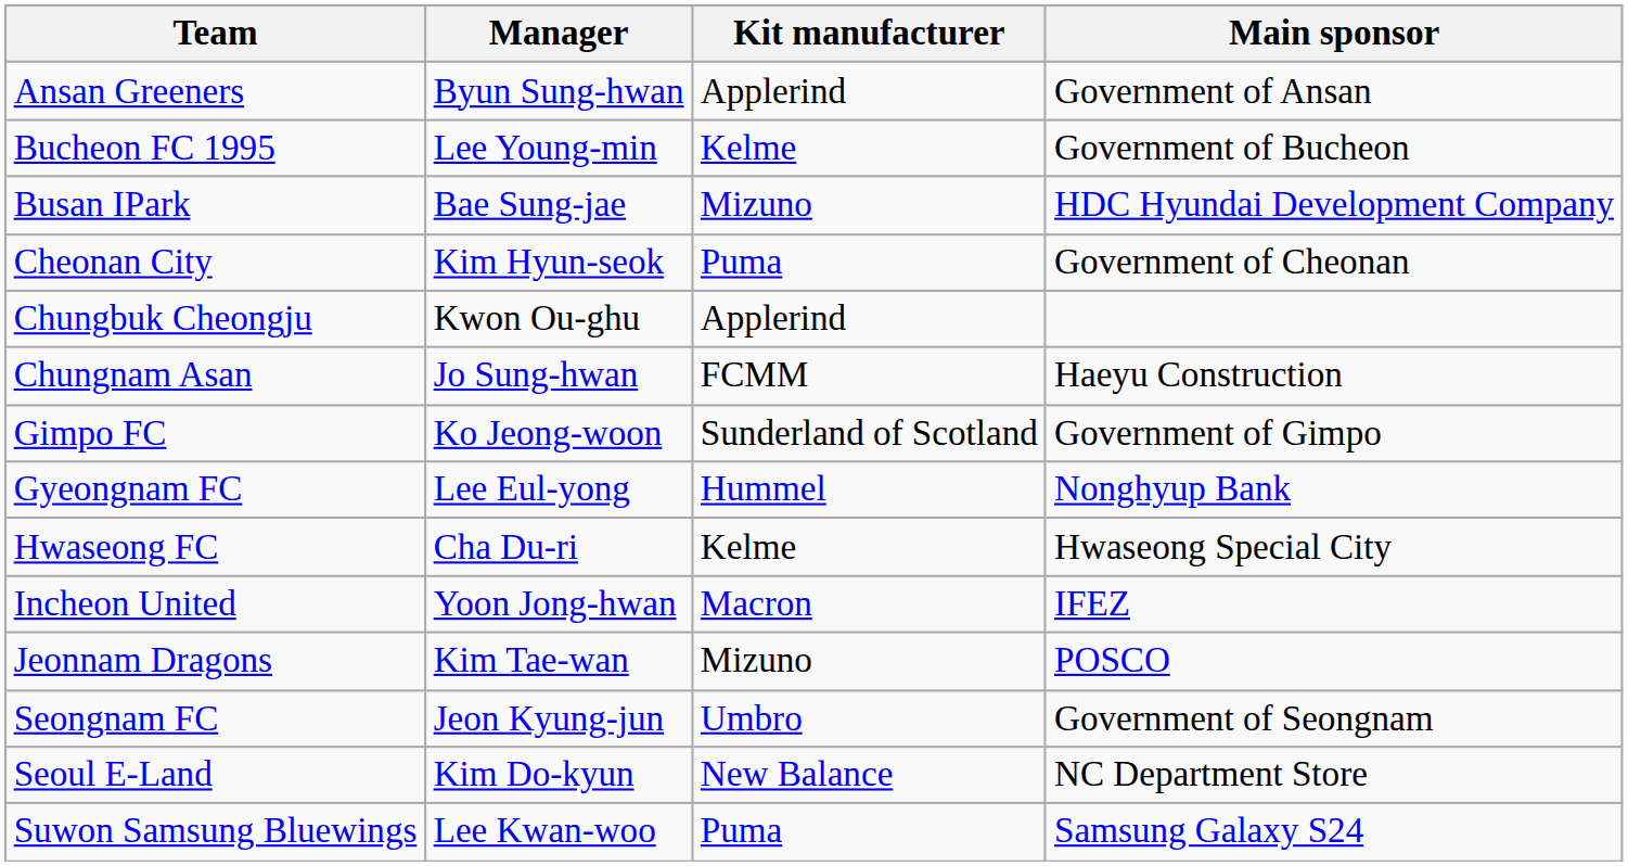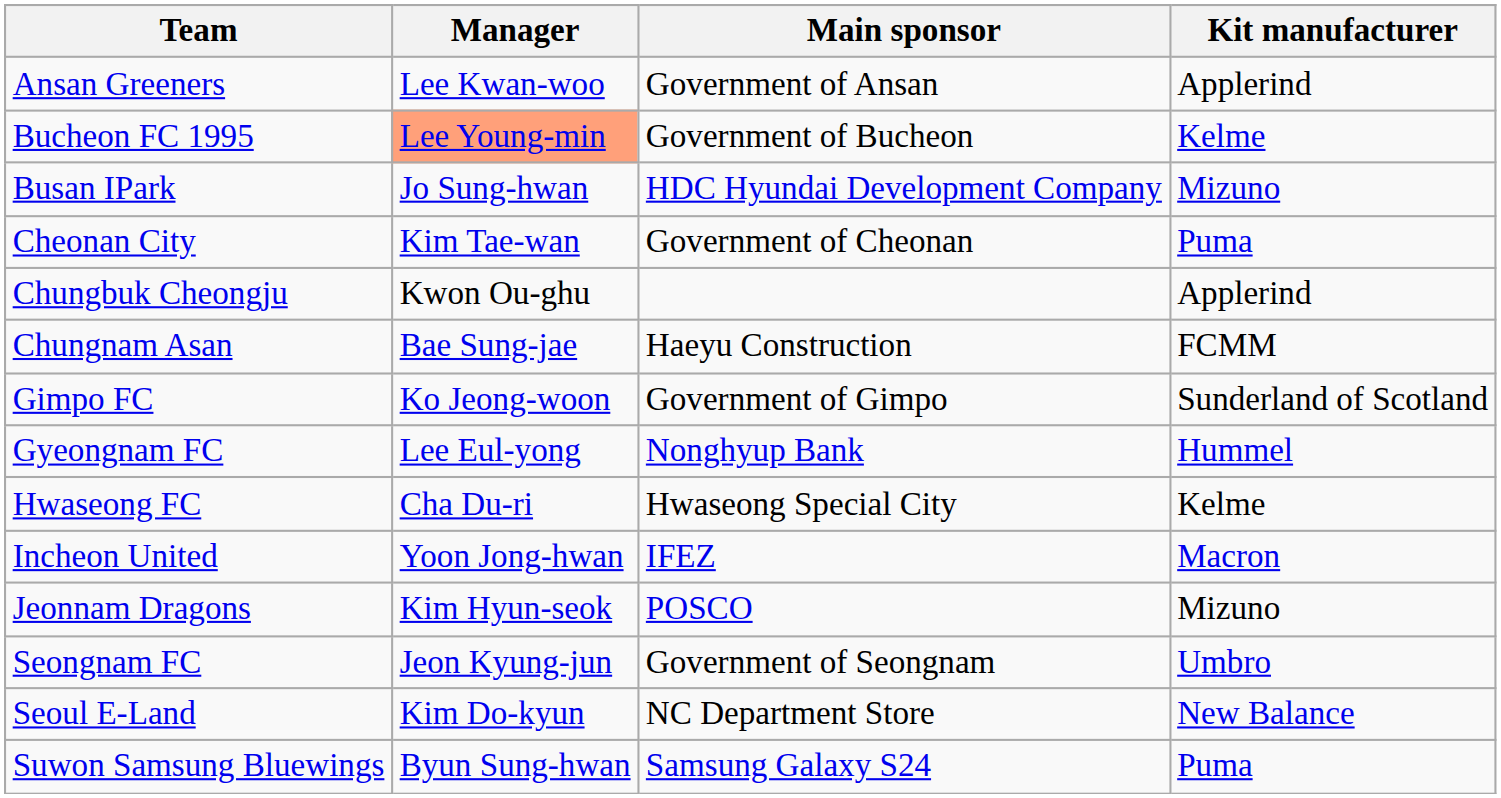 <table class="wikitable" style="text-align:left">
 <tr>
 <th>Team</th>
 <th>Manager</th>
+<th>Main sponsor</th>
 <th>Kit manufacturer</th>
-<th>Main sponsor</th>
 </tr>
 <tr>
 <td><a href='#'>Ansan Greeners</a></td>
-<td> <a href='#'>Byun Sung-hwan</a></td>
+<td> <a href='#'>Lee Kwan-woo</a></td>
+<td>Government of Ansan</td>
 <td>Applerind</td>
-<td>Government of Ansan</td>
 </tr>
 <tr>
 <td><a href='#'>Bucheon FC 1995</a></td>
-<td> <a href='#'>Lee Young-min</a></td>
+<td style="background: lightsalmon;"> <a href='#'>Lee Young-min</a></td>
+<td>Government of Bucheon</td>
 <td><a href='#'>Kelme</a></td>
-<td>Government of Bucheon</td>
 </tr>
 <tr>
 <td><a href='#'>Busan IPark</a></td>
-<td> <a href='#'>Bae Sung-jae</a></td>
+<td> <a href='#'>Jo Sung-hwan</a></td>
+<td><a href='#'>HDC Hyundai Development Company</a></td>
 <td><a href='#'>Mizuno</a></td>
-<td><a href='#'>HDC Hyundai Development Company</a></td>
 </tr>
 <tr>
 <td><a href='#'>Cheonan City</a></td>
-<td> <a href='#'>Kim Hyun-seok</a></td>
+<td> <a href='#'>Kim Tae-wan</a></td>
+<td>Government of Cheonan</td>
 <td><a href='#'>Puma</a></td>
-<td>Government of Cheonan</td>
 </tr>
 <tr>
 <td><a href='#'>Chungbuk Cheongju</a></td>
 <td> Kwon Ou-ghu</td>
+<td></td>
 <td>Applerind</td>
-<td></td>
 </tr>
 <tr>
 <td><a href='#'>Chungnam Asan</a></td>
-<td> <a href='#'>Jo Sung-hwan</a></td>
+<td> <a href='#'>Bae Sung-jae</a></td>
+<td>Haeyu Construction</td>
 <td>FCMM</td>
-<td>Haeyu Construction</td>
 </tr>
 <tr>
 <td><a href='#'>Gimpo FC</a></td>
 <td> <a href='#'>Ko Jeong-woon</a></td>
+<td>Government of Gimpo</td>
 <td>Sunderland of Scotland</td>
-<td>Government of Gimpo</td>
 </tr>
 <tr>
 <td><a href='#'>Gyeongnam FC</a></td>
 <td> <a href='#'>Lee Eul-yong</a></td>
+<td><a href='#'>Nonghyup Bank</a></td>
 <td><a href='#'>Hummel</a></td>
-<td><a href='#'>Nonghyup Bank</a></td>
 </tr>
 <tr>
 <td><a href='#'>Hwaseong FC</a></td>
 <td> <a href='#'>Cha Du-ri</a></td>
+<td>Hwaseong Special City</td>
 <td>Kelme</td>
-<td>Hwaseong Special City</td>
 </tr>
 <tr>
 <td><a href='#'>Incheon United</a></td>
 <td> <a href='#'>Yoon Jong-hwan</a></td>
+<td><a href='#'>IFEZ</a></td>
 <td><a href='#'>Macron</a></td>
-<td><a href='#'>IFEZ</a></td>
 </tr>
 <tr>
 <td><a href='#'>Jeonnam Dragons</a></td>
-<td> <a href='#'>Kim Tae-wan</a></td>
+<td> <a href='#'>Kim Hyun-seok</a></td>
+<td><a href='#'>POSCO</a></td>
 <td>Mizuno</td>
-<td><a href='#'>POSCO</a></td>
 </tr>
 <tr>
 <td><a href='#'>Seongnam FC</a></td>
 <td> <a href='#'>Jeon Kyung-jun</a></td>
+<td>Government of Seongnam</td>
 <td><a href='#'>Umbro</a></td>
-<td>Government of Seongnam</td>
 </tr>
 <tr>
 <td><a href='#'>Seoul E-Land</a></td>
 <td> <a href='#'>Kim Do-kyun</a></td>
+<td>NC Department Store</td>
 <td><a href='#'>New Balance</a></td>
-<td>NC Department Store</td>
 </tr>
 <tr>
 <td><a href='#'>Suwon Samsung Bluewings</a></td>
-<td> <a href='#'>Lee Kwan-woo</a></td>
+<td> <a href='#'>Byun Sung-hwan</a></td>
+<td><a href='#'>Samsung Galaxy S24</a></td>
 <td><a href='#'>Puma</a></td>
-<td><a href='#'>Samsung Galaxy S24</a></td>
 </tr>
 </table>
